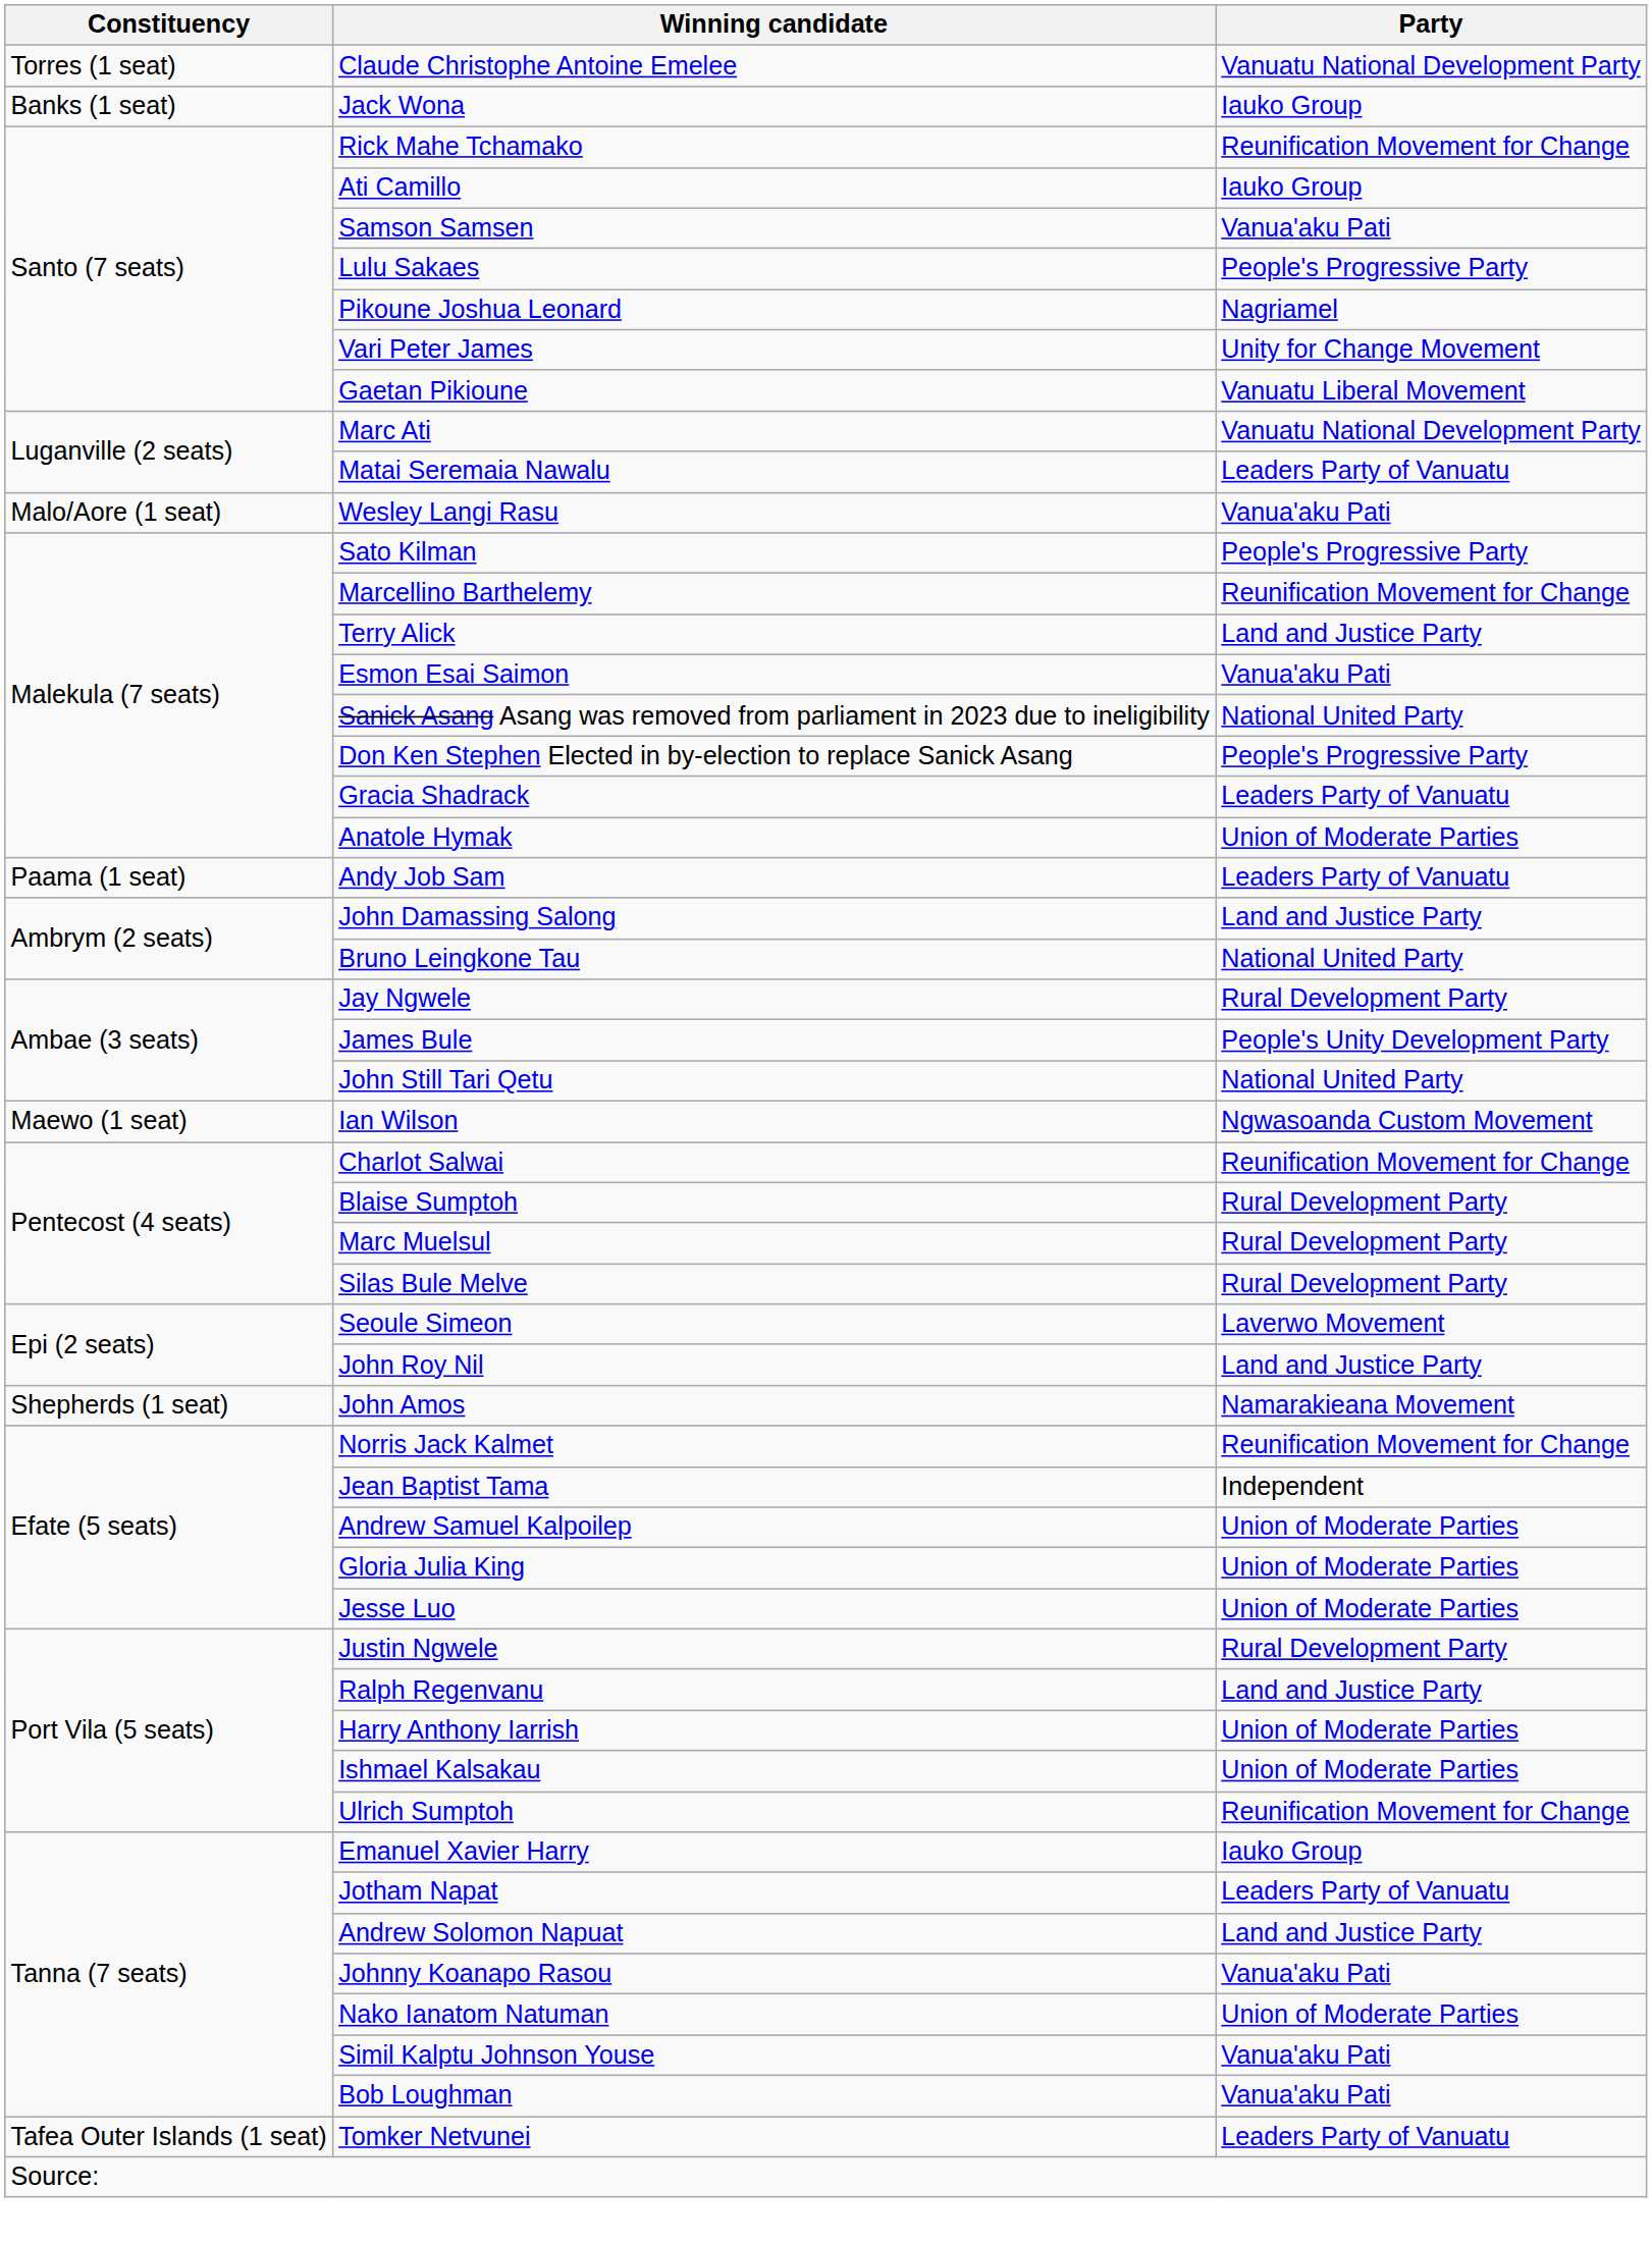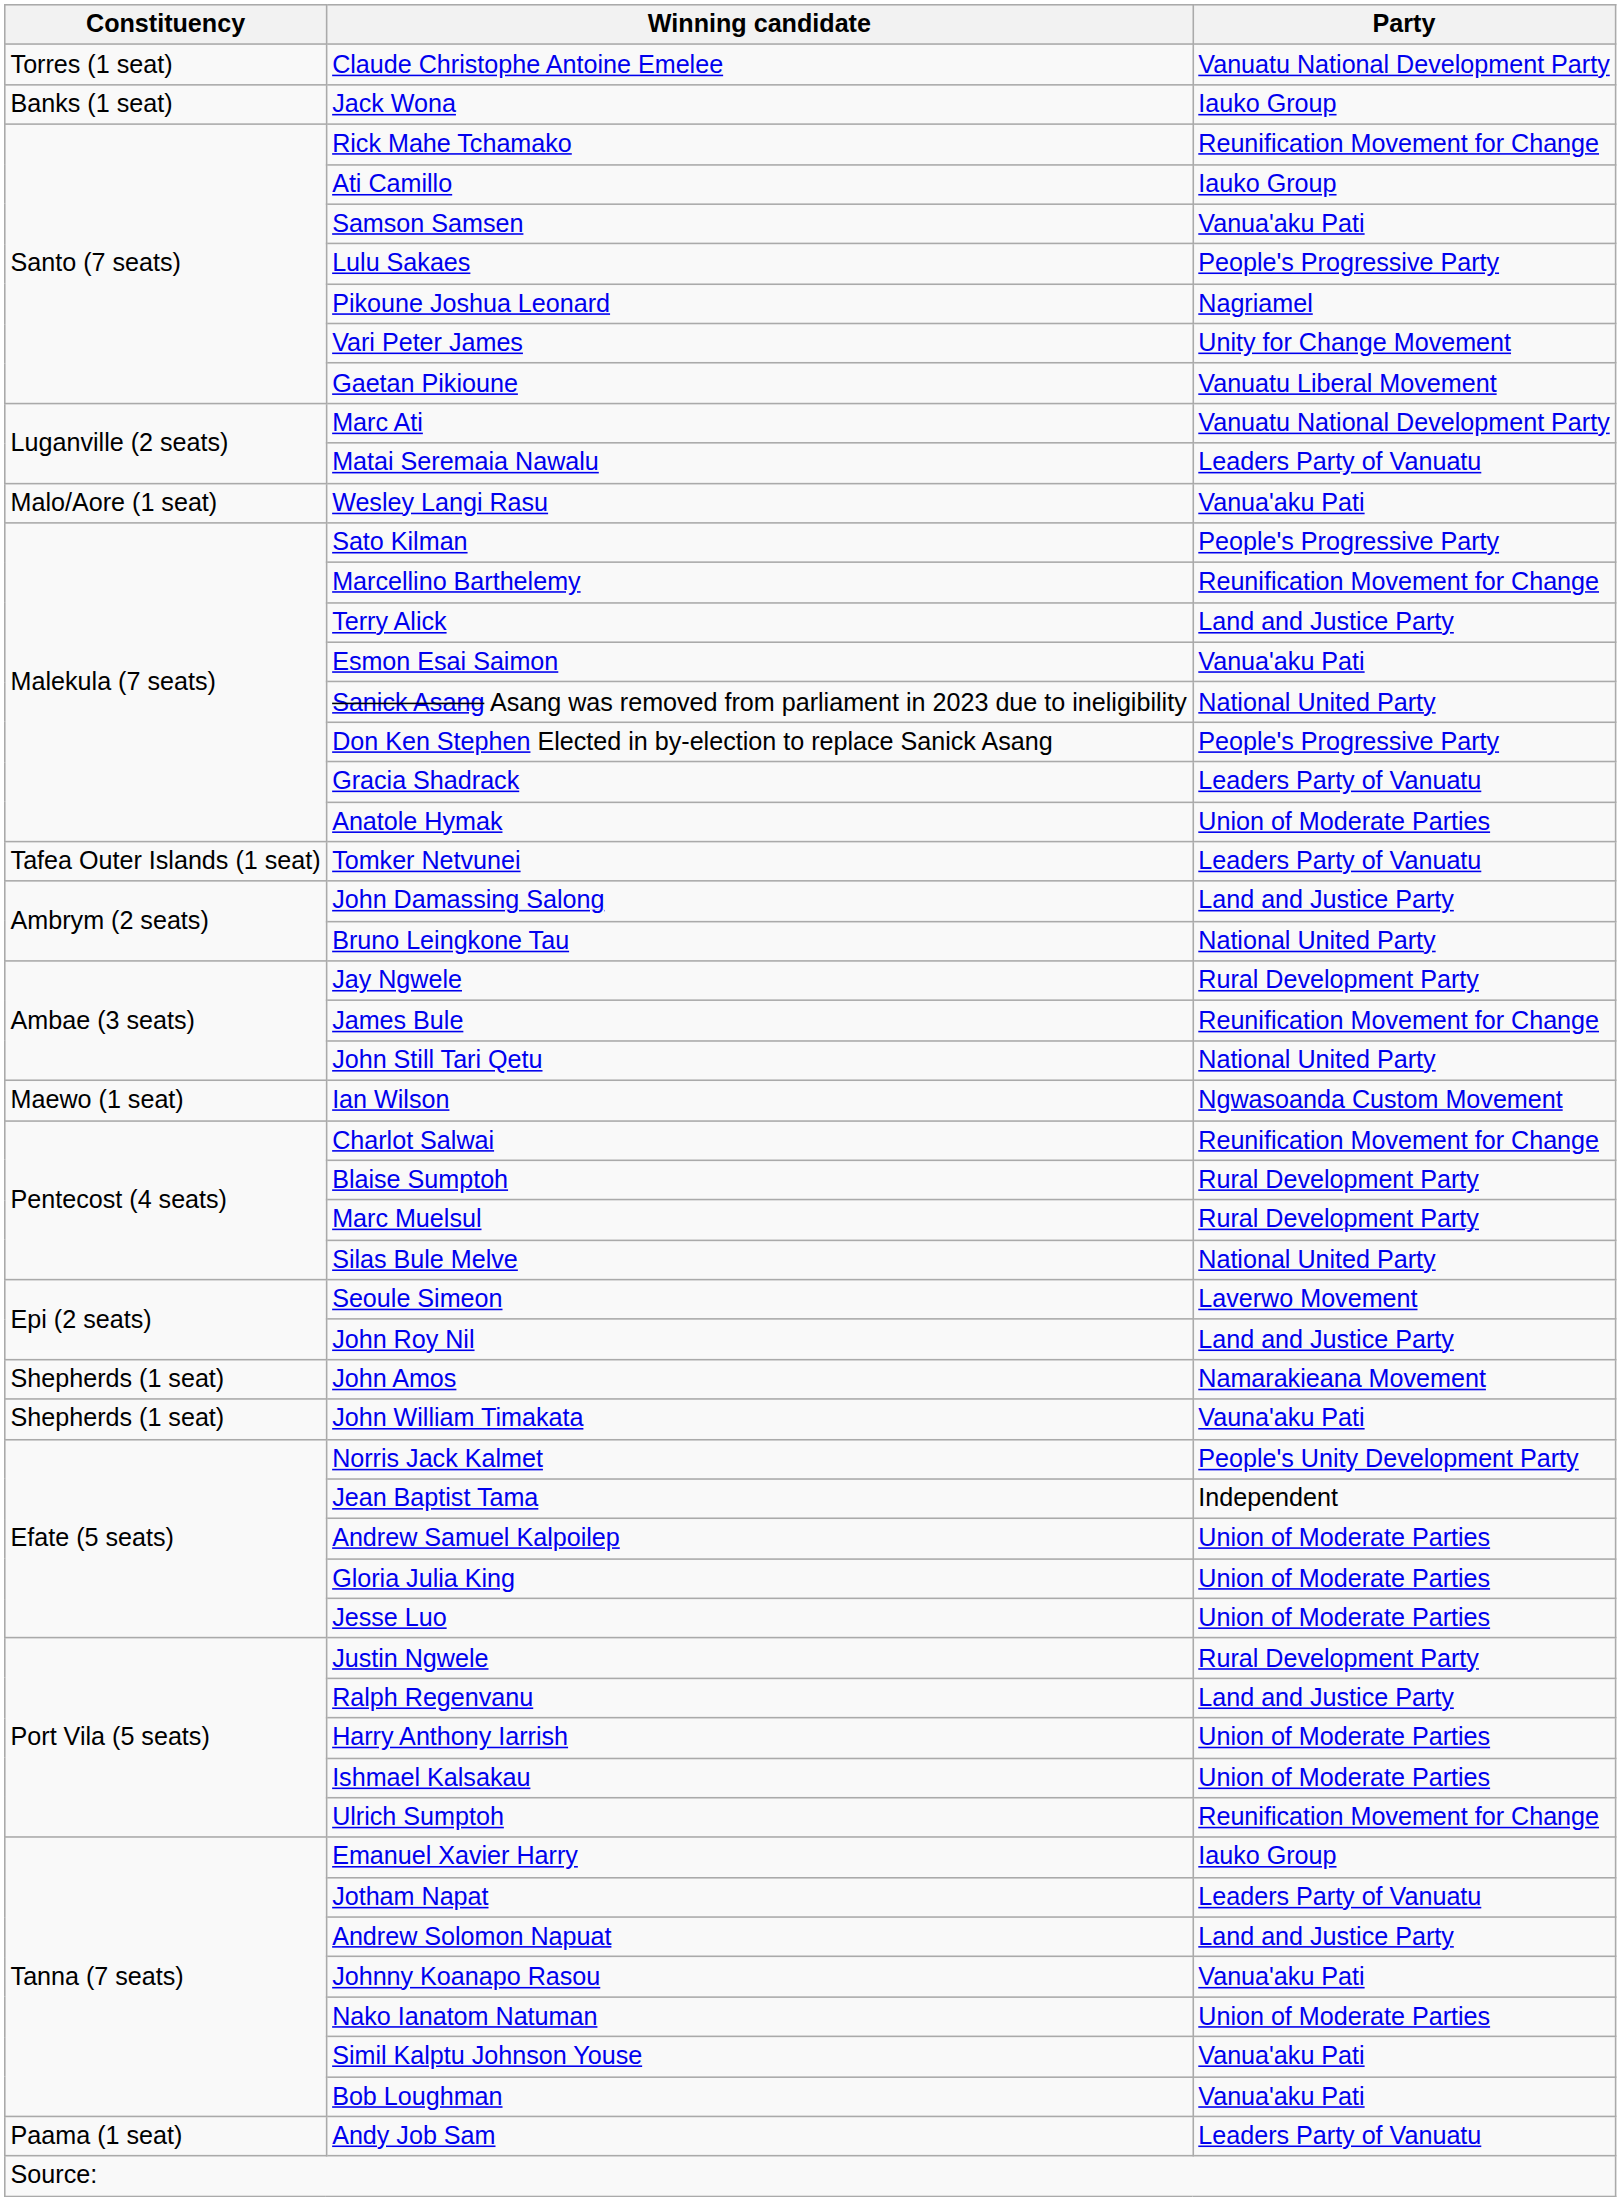 <table class="wikitable sortable">
 <tr>
 <th>Constituency</th>
 <th>Winning candidate</th>
 <th>Party</th>
 </tr>
 <tr>
 <td>Torres (1 seat)</td>
 <td><a href='#'>Claude Christophe Antoine Emelee</a></td>
 <td><a href='#'>Vanuatu National Development Party</a></td>
 </tr>
 <tr>
 <td>Banks (1 seat)</td>
 <td><a href='#'>Jack Wona</a></td>
 <td><a href='#'>Iauko Group</a></td>
 </tr>
 <tr>
 <td rowspan="7">Santo (7 seats)</td>
 <td><a href='#'>Rick Mahe Tchamako</a></td>
 <td><a href='#'>Reunification Movement for Change</a></td>
 </tr>
 <tr>
 <td><a href='#'>Ati Camillo</a></td>
 <td><a href='#'>Iauko Group</a></td>
 </tr>
 <tr>
 <td><a href='#'>Samson Samsen</a></td>
 <td><a href='#'>Vanua'aku Pati</a></td>
 </tr>
 <tr>
 <td><a href='#'>Lulu Sakaes</a></td>
 <td><a href='#'>People's Progressive Party</a></td>
 </tr>
 <tr>
 <td><a href='#'>Pikoune Joshua Leonard</a></td>
 <td><a href='#'>Nagriamel</a></td>
 </tr>
 <tr>
 <td><a href='#'>Vari Peter James</a></td>
 <td><a href='#'>Unity for Change Movement</a></td>
 </tr>
 <tr>
 <td><a href='#'>Gaetan Pikioune</a></td>
 <td><a href='#'>Vanuatu Liberal Movement</a></td>
 </tr>
 <tr>
 <td rowspan="2">Luganville (2 seats)</td>
 <td><a href='#'>Marc Ati</a></td>
 <td><a href='#'>Vanuatu National Development Party</a></td>
 </tr>
 <tr>
 <td><a href='#'>Matai Seremaia Nawalu</a></td>
 <td><a href='#'>Leaders Party of Vanuatu</a></td>
 </tr>
 <tr>
 <td>Malo/Aore (1 seat)</td>
 <td><a href='#'>Wesley Langi Rasu</a></td>
 <td><a href='#'>Vanua'aku Pati</a></td>
 </tr>
 <tr>
 <td rowspan="8">Malekula (7 seats)</td>
 <td><a href='#'>Sato Kilman</a></td>
 <td><a href='#'>People's Progressive Party</a></td>
 </tr>
 <tr>
 <td><a href='#'>Marcellino Barthelemy</a></td>
 <td><a href='#'>Reunification Movement for Change</a></td>
 </tr>
 <tr>
 <td><a href='#'>Terry Alick</a></td>
 <td><a href='#'>Land and Justice Party</a></td>
 </tr>
 <tr>
 <td><a href='#'>Esmon Esai Saimon</a></td>
 <td><a href='#'>Vanua'aku Pati</a></td>
 </tr>
 <tr>
 <td><s><a href='#'>Sanick Asang</a></s> Asang was removed from parliament in 2023 due to ineligibility</td>
 <td><a href='#'>National United Party</a></td>
 </tr>
 <tr>
 <td><a href='#'>Don Ken Stephen</a> Elected in by-election to replace Sanick Asang</td>
 <td><a href='#'>People's Progressive Party</a></td>
 </tr>
 <tr>
 <td><a href='#'>Gracia Shadrack</a></td>
 <td><a href='#'>Leaders Party of Vanuatu</a></td>
 </tr>
 <tr>
 <td><a href='#'>Anatole Hymak</a></td>
 <td><a href='#'>Union of Moderate Parties</a></td>
 </tr>
 <tr>
-<td>Paama (1 seat)</td>
-<td><a href='#'>Andy Job Sam</a></td>
+<td>Tafea Outer Islands (1 seat)</td>
+<td><a href='#'>Tomker Netvunei</a></td>
 <td><a href='#'>Leaders Party of Vanuatu</a></td>
 </tr>
 <tr>
 <td rowspan="2">Ambrym (2 seats)</td>
 <td><a href='#'>John Damassing Salong</a></td>
 <td><a href='#'>Land and Justice Party</a></td>
 </tr>
 <tr>
 <td><a href='#'>Bruno Leingkone Tau</a></td>
 <td><a href='#'>National United Party</a></td>
 </tr>
 <tr>
 <td rowspan="3">Ambae (3 seats)</td>
 <td><a href='#'>Jay Ngwele</a></td>
 <td><a href='#'>Rural Development Party</a></td>
 </tr>
 <tr>
 <td><a href='#'>James Bule</a></td>
-<td><a href='#'>People's Unity Development Party</a></td>
+<td><a href='#'>Reunification Movement for Change</a></td>
 </tr>
 <tr>
 <td><a href='#'>John Still Tari Qetu</a></td>
 <td><a href='#'>National United Party</a></td>
 </tr>
 <tr>
 <td>Maewo (1 seat)</td>
 <td><a href='#'>Ian Wilson</a></td>
 <td><a href='#'>Ngwasoanda Custom Movement</a></td>
 </tr>
 <tr>
 <td rowspan="4">Pentecost (4 seats)</td>
 <td><a href='#'>Charlot Salwai</a></td>
 <td><a href='#'>Reunification Movement for Change</a></td>
 </tr>
 <tr>
 <td><a href='#'>Blaise Sumptoh</a></td>
 <td><a href='#'>Rural Development Party</a></td>
 </tr>
 <tr>
 <td><a href='#'>Marc Muelsul</a></td>
 <td><a href='#'>Rural Development Party</a></td>
 </tr>
 <tr>
 <td><a href='#'>Silas Bule Melve</a></td>
-<td><a href='#'>Rural Development Party</a></td>
+<td><a href='#'>National United Party</a></td>
 </tr>
 <tr>
 <td rowspan="2">Epi (2 seats)</td>
 <td><a href='#'>Seoule Simeon</a></td>
 <td><a href='#'>Laverwo Movement</a></td>
 </tr>
 <tr>
 <td><a href='#'>John Roy Nil</a></td>
 <td><a href='#'>Land and Justice Party</a></td>
 </tr>
 <tr>
 <td>Shepherds (1 seat)</td>
 <td><a href='#'>John Amos</a></td>
 <td><a href='#'>Namarakieana Movement</a></td>
 </tr>
 <tr>
+<td>Shepherds (1 seat)</td>
+<td><a href='#'>John William Timakata</a></td>
+<td><a href='#'>Vauna'aku Pati</a></td>
+</tr>
+<tr>
 <td rowspan="5">Efate (5 seats)</td>
 <td><a href='#'>Norris Jack Kalmet</a></td>
-<td><a href='#'>Reunification Movement for Change</a></td>
+<td><a href='#'>People's Unity Development Party</a></td>
 </tr>
 <tr>
 <td><a href='#'>Jean Baptist Tama</a></td>
 <td>Independent</td>
 </tr>
 <tr>
 <td><a href='#'>Andrew Samuel Kalpoilep</a></td>
 <td><a href='#'>Union of Moderate Parties</a></td>
 </tr>
 <tr>
 <td><a href='#'>Gloria Julia King</a></td>
 <td><a href='#'>Union of Moderate Parties</a></td>
 </tr>
 <tr>
 <td><a href='#'>Jesse Luo</a></td>
 <td><a href='#'>Union of Moderate Parties</a></td>
 </tr>
 <tr>
 <td rowspan="5">Port Vila (5 seats)</td>
 <td><a href='#'>Justin Ngwele</a></td>
 <td><a href='#'>Rural Development Party</a></td>
 </tr>
 <tr>
 <td><a href='#'>Ralph Regenvanu</a></td>
 <td><a href='#'>Land and Justice Party</a></td>
 </tr>
 <tr>
 <td><a href='#'>Harry Anthony Iarrish</a></td>
 <td><a href='#'>Union of Moderate Parties</a></td>
 </tr>
 <tr>
 <td><a href='#'>Ishmael Kalsakau</a></td>
 <td><a href='#'>Union of Moderate Parties</a></td>
 </tr>
 <tr>
 <td><a href='#'>Ulrich Sumptoh</a></td>
 <td><a href='#'>Reunification Movement for Change</a></td>
 </tr>
 <tr>
 <td rowspan="7">Tanna (7 seats)</td>
 <td><a href='#'>Emanuel Xavier Harry</a></td>
 <td><a href='#'>Iauko Group</a></td>
 </tr>
 <tr>
 <td><a href='#'>Jotham Napat</a></td>
 <td><a href='#'>Leaders Party of Vanuatu</a></td>
 </tr>
 <tr>
 <td><a href='#'>Andrew Solomon Napuat</a></td>
 <td><a href='#'>Land and Justice Party</a></td>
 </tr>
 <tr>
 <td><a href='#'>Johnny Koanapo Rasou</a></td>
 <td><a href='#'>Vanua'aku Pati</a></td>
 </tr>
 <tr>
 <td><a href='#'>Nako Ianatom Natuman</a></td>
 <td><a href='#'>Union of Moderate Parties</a></td>
 </tr>
 <tr>
 <td><a href='#'>Simil Kalptu Johnson Youse</a></td>
 <td><a href='#'>Vanua'aku Pati</a></td>
 </tr>
 <tr>
 <td><a href='#'>Bob Loughman</a></td>
 <td><a href='#'>Vanua'aku Pati</a></td>
 </tr>
 <tr>
-<td>Tafea Outer Islands (1 seat)</td>
-<td><a href='#'>Tomker Netvunei</a></td>
+<td>Paama (1 seat)</td>
+<td><a href='#'>Andy Job Sam</a></td>
 <td><a href='#'>Leaders Party of Vanuatu</a></td>
 </tr>
 <tr>
 <td colspan="3">Source: </td>
 </tr>
 </table>
